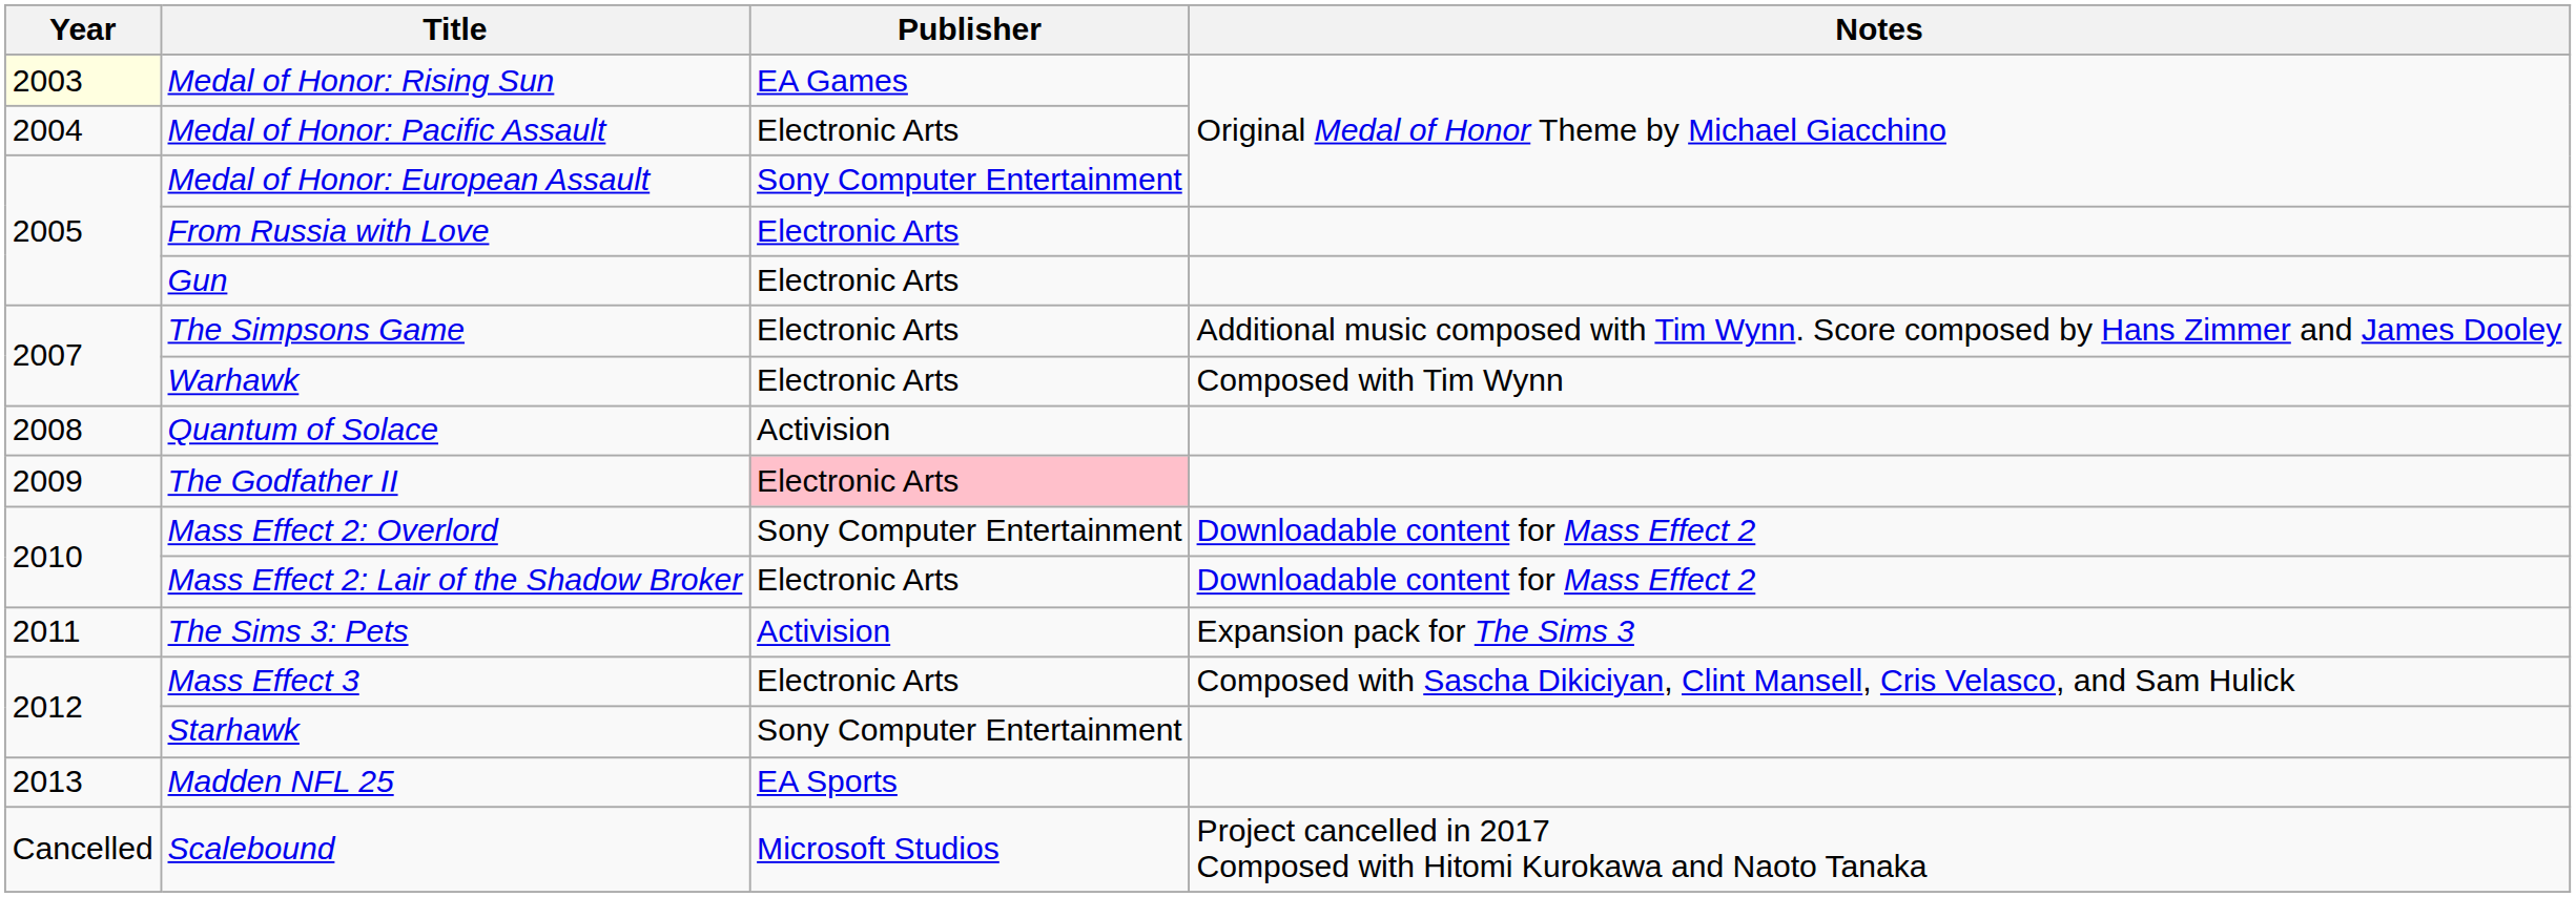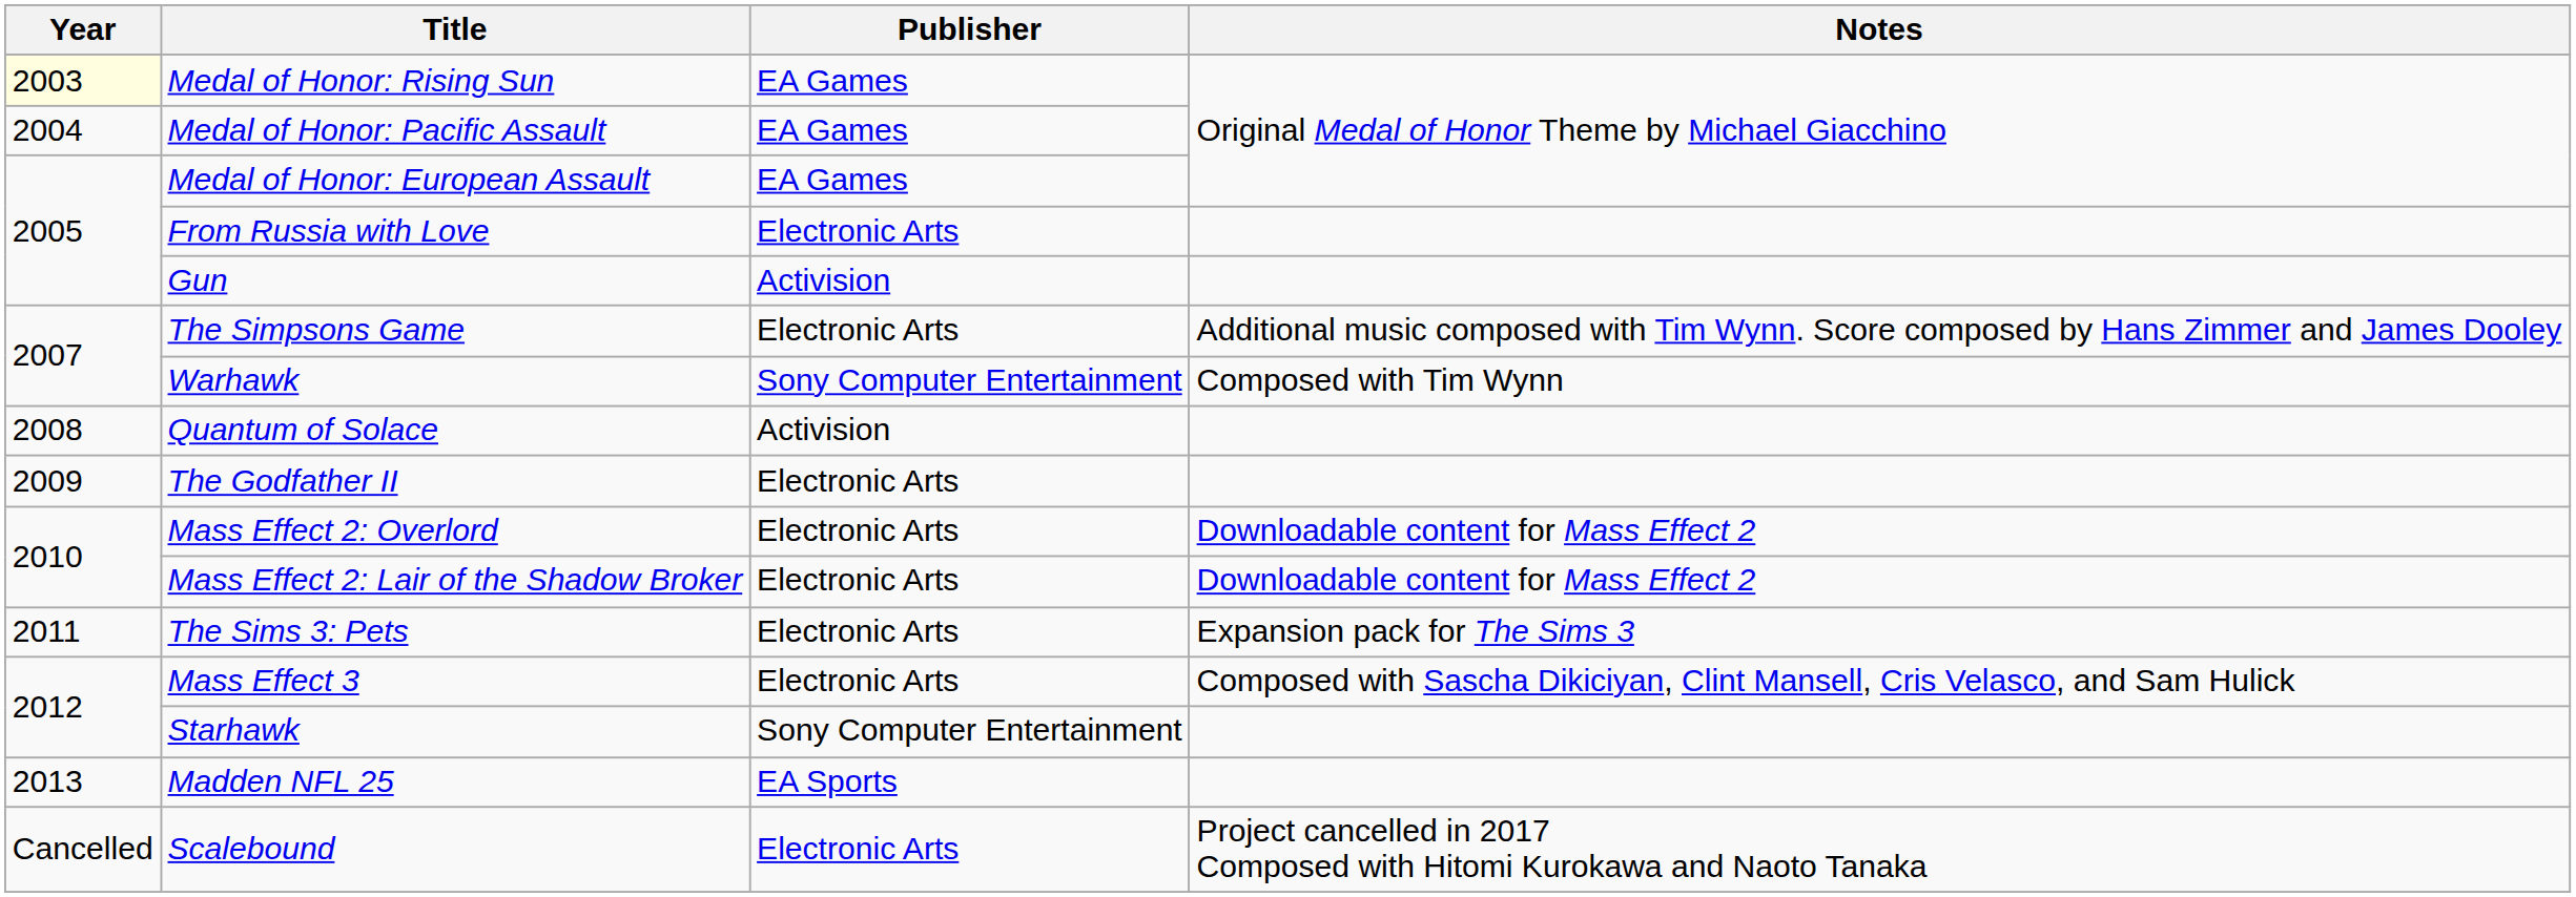 <table class="wikitable sortable">
 <tr>
 <th>Year</th>
 <th>Title</th>
 <th>Publisher</th>
 <th>Notes</th>
 </tr>
 <tr>
 <td style="background: lightyellow;">2003</td>
 <td><em><a href='#'>Medal of Honor: Rising Sun</a></em></td>
 <td><a href='#'>EA Games</a></td>
 <td rowspan = "3">Original <em><a href='#'>Medal of Honor</a></em> Theme by <a href='#'>Michael Giacchino</a></td>
 </tr>
 <tr>
 <td>2004</td>
 <td><em><a href='#'>Medal of Honor: Pacific Assault</a></em></td>
-<td>Electronic Arts</td>
+<td><a href='#'>EA Games</a></td>
 </tr>
 <tr>
 <td rowspan="3">2005</td>
 <td><em><a href='#'>Medal of Honor: European Assault</a></em></td>
-<td><a href='#'>Sony Computer Entertainment</a></td>
+<td><a href='#'>EA Games</a></td>
 </tr>
 <tr>
 <td><em><a href='#'>From Russia with Love</a></em></td>
 <td><a href='#'>Electronic Arts</a></td>
 <td></td>
 </tr>
 <tr>
 <td><em><a href='#'>Gun</a></em></td>
-<td>Electronic Arts</td>
+<td><a href='#'>Activision</a></td>
 <td></td>
 </tr>
 <tr>
 <td rowspan="2">2007</td>
 <td><em><a href='#'>The Simpsons Game</a></em></td>
 <td>Electronic Arts</td>
 <td>Additional music composed with <a href='#'>Tim Wynn</a>. Score composed by <a href='#'>Hans Zimmer</a> and <a href='#'>James Dooley</a></td>
 </tr>
 <tr>
 <td><em><a href='#'>Warhawk</a></em></td>
-<td>Electronic Arts</td>
+<td><a href='#'>Sony Computer Entertainment</a></td>
 <td>Composed with Tim Wynn</td>
 </tr>
 <tr>
 <td>2008</td>
 <td><em><a href='#'>Quantum of Solace</a></em></td>
 <td>Activision</td>
 <td></td>
 </tr>
 <tr>
 <td>2009</td>
 <td><em><a href='#'>The Godfather II</a></em></td>
-<td style="background: pink;">Electronic Arts</td>
+<td>Electronic Arts</td>
 <td></td>
 </tr>
 <tr>
 <td rowspan="2">2010</td>
 <td><em><a href='#'>Mass Effect 2: Overlord</a></em></td>
-<td>Sony Computer Entertainment</td>
+<td>Electronic Arts</td>
 <td><a href='#'>Downloadable content</a> for <em><a href='#'>Mass Effect 2</a></em></td>
 </tr>
 <tr>
 <td><em><a href='#'>Mass Effect 2: Lair of the Shadow Broker</a></em></td>
 <td>Electronic Arts</td>
 <td><a href='#'>Downloadable content</a> for <em><a href='#'>Mass Effect 2</a></em></td>
 </tr>
 <tr>
 <td>2011</td>
 <td><em><a href='#'>The Sims 3: Pets</a></em></td>
-<td><a href='#'>Activision</a></td>
+<td>Electronic Arts</td>
 <td>Expansion pack for <em><a href='#'>The Sims 3</a></em></td>
 </tr>
 <tr>
 <td rowspan="2">2012</td>
 <td><em><a href='#'>Mass Effect 3</a></em></td>
 <td>Electronic Arts</td>
 <td>Composed with <a href='#'>Sascha Dikiciyan</a>, <a href='#'>Clint Mansell</a>, <a href='#'>Cris Velasco</a>, and Sam Hulick</td>
 </tr>
 <tr>
 <td><em><a href='#'>Starhawk</a></em></td>
 <td>Sony Computer Entertainment</td>
 <td></td>
 </tr>
 <tr>
 <td>2013</td>
 <td><em><a href='#'>Madden NFL 25</a></em></td>
 <td><a href='#'>EA Sports</a></td>
 <td></td>
 </tr>
 <tr>
 <td>Cancelled</td>
 <td><em><a href='#'>Scalebound</a></em></td>
-<td><a href='#'>Microsoft Studios</a></td>
+<td><a href='#'>Electronic Arts</a></td>
 <td>Project cancelled in 2017<br>Composed with Hitomi Kurokawa and Naoto Tanaka</td>
 </tr>
 </table>
